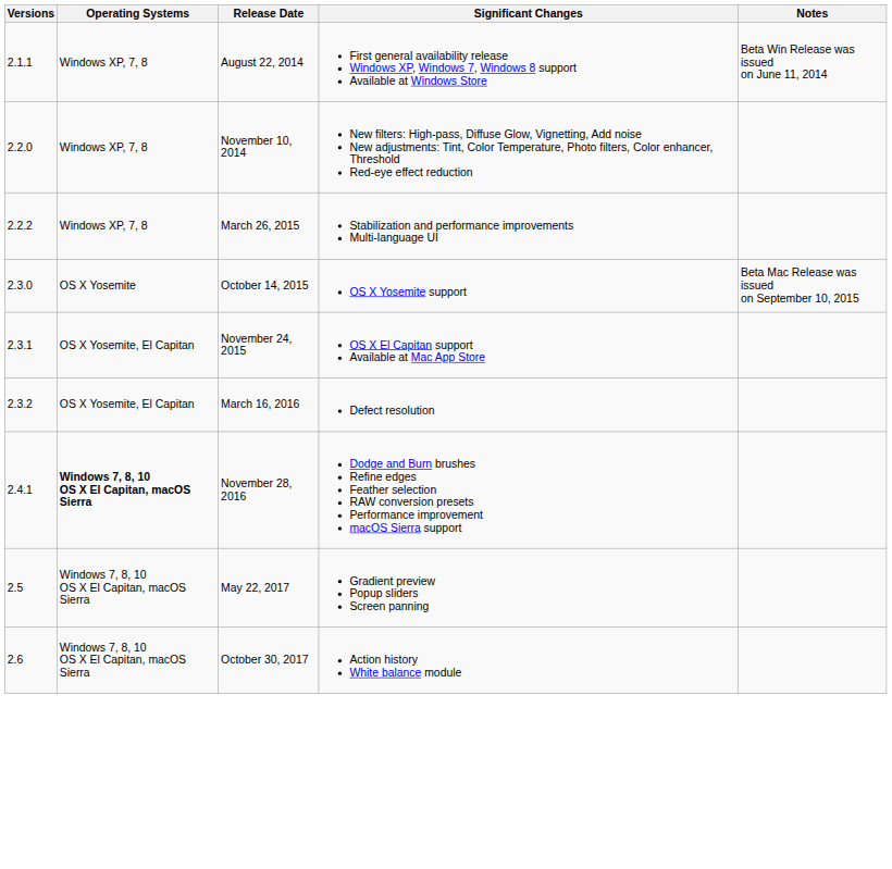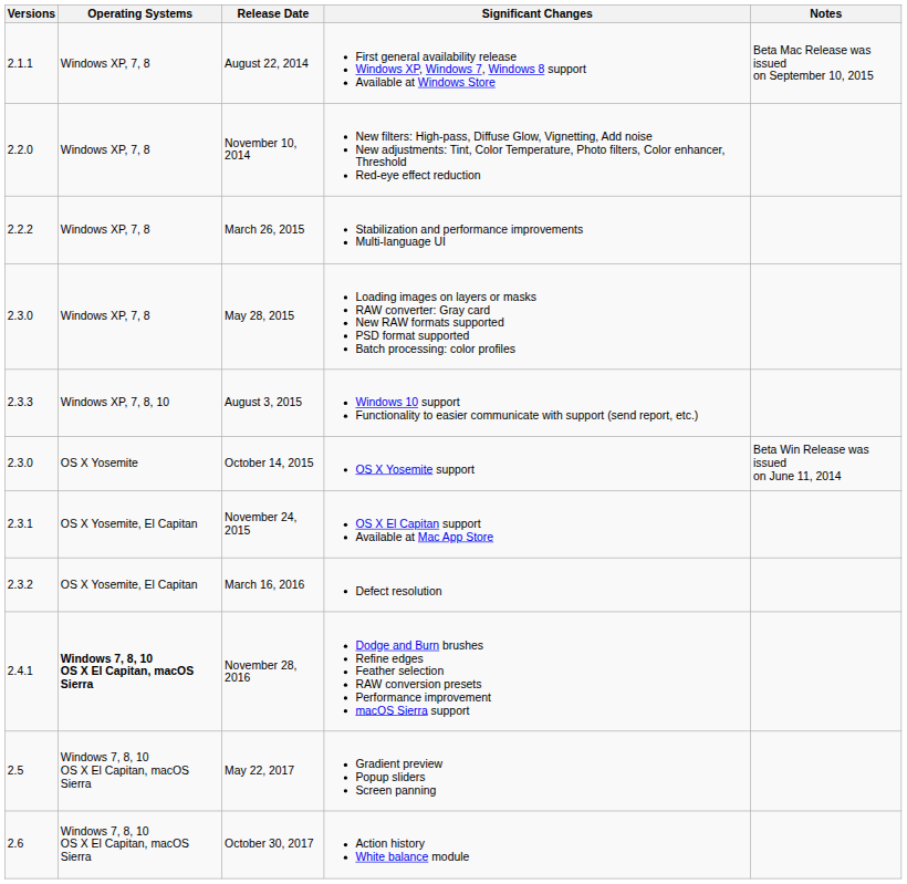 <table class="wikitable">
 <tr>
 <th>Versions</th>
 <th>Operating Systems</th>
 <th>Release Date</th>
 <th>Significant Changes</th>
 <th>Notes</th>
 </tr>
 <tr>
 <td>2.1.1</td>
 <td>Windows XP, 7, 8</td>
 <td>August 22, 2014</td>
 <td><br><ul><li>First general availability release</li><li><a href='#'>Windows XP</a>, <a href='#'>Windows 7</a>, <a href='#'>Windows 8</a> support</li><li>Available at <a href='#'>Windows Store</a></li></ul></td>
-<td>Beta Win Release was issued<br>on June 11, 2014</td>
+<td>Beta Mac Release was issued<br>on September 10, 2015</td>
 </tr>
 <tr>
 <td>2.2.0</td>
 <td>Windows XP, 7, 8</td>
 <td>November 10, 2014</td>
 <td><br><ul><li>New filters: High-pass, Diffuse Glow, Vignetting, Add noise</li><li>New adjustments: Tint, Color Temperature, Photo filters, Color enhancer, Threshold</li><li>Red-eye effect reduction</li></ul></td>
 <td></td>
 </tr>
 <tr>
 <td>2.2.2</td>
 <td>Windows XP, 7, 8</td>
 <td>March 26, 2015</td>
 <td><br><ul><li>Stabilization and performance improvements</li><li>Multi-language UI</li></ul></td>
 <td></td>
 </tr>
 <tr>
 <td>2.3.0</td>
+<td>Windows XP, 7, 8</td>
+<td>May 28, 2015</td>
+<td><br><ul><li>Loading images on layers or masks</li><li>RAW converter: Gray card</li><li>New RAW formats supported</li><li>PSD format supported</li><li>Batch processing: color profiles</li></ul></td>
+<td></td>
+</tr>
+<tr>
+<td>2.3.3</td>
+<td>Windows XP, 7, 8, 10</td>
+<td>August 3, 2015</td>
+<td><br><ul><li><a href='#'>Windows 10</a> support</li><li>Functionality to easier communicate with support (send report, etc.)</li></ul></td>
+<td></td>
+</tr>
+<tr>
+<td>2.3.0</td>
 <td>OS X Yosemite</td>
 <td>October 14, 2015</td>
 <td><br><ul><li><a href='#'>OS X Yosemite</a> support</li></ul></td>
-<td>Beta Mac Release was issued<br>on September 10, 2015</td>
+<td>Beta Win Release was issued<br>on June 11, 2014</td>
 </tr>
 <tr>
 <td>2.3.1</td>
 <td>OS X Yosemite, El Capitan</td>
 <td>November 24, 2015</td>
 <td><br><ul><li><a href='#'>OS X El Capitan</a> support</li><li>Available at <a href='#'>Mac App Store</a></li></ul></td>
 <td></td>
 </tr>
 <tr>
 <td>2.3.2</td>
 <td>OS X Yosemite, El Capitan</td>
 <td>March 16, 2016</td>
 <td><br><ul><li>Defect resolution</li></ul></td>
 <td></td>
 </tr>
 <tr>
 <td>2.4.1</td>
 <td><strong>Windows 7, 8, 10<br>OS X El Capitan, macOS Sierra</strong></td>
 <td>November 28, 2016</td>
 <td><br><ul><li><a href='#'>Dodge and Burn</a> brushes</li><li>Refine edges</li><li>Feather selection</li><li>RAW conversion presets</li><li>Performance improvement</li><li><a href='#'>macOS Sierra</a> support</li></ul></td>
 <td></td>
 </tr>
 <tr>
 <td>2.5</td>
 <td>Windows 7, 8, 10<br>OS X El Capitan, macOS Sierra</td>
 <td>May 22, 2017</td>
 <td><br><ul><li>Gradient preview</li><li>Popup sliders</li><li>Screen panning</li></ul></td>
 <td></td>
 </tr>
 <tr>
 <td>2.6</td>
 <td>Windows 7, 8, 10<br>OS X El Capitan, macOS Sierra</td>
 <td>October 30, 2017</td>
 <td><br><ul><li>Action history</li><li><a href='#'>White balance</a> module</li></ul></td>
 <td></td>
 </tr>
 </table>
